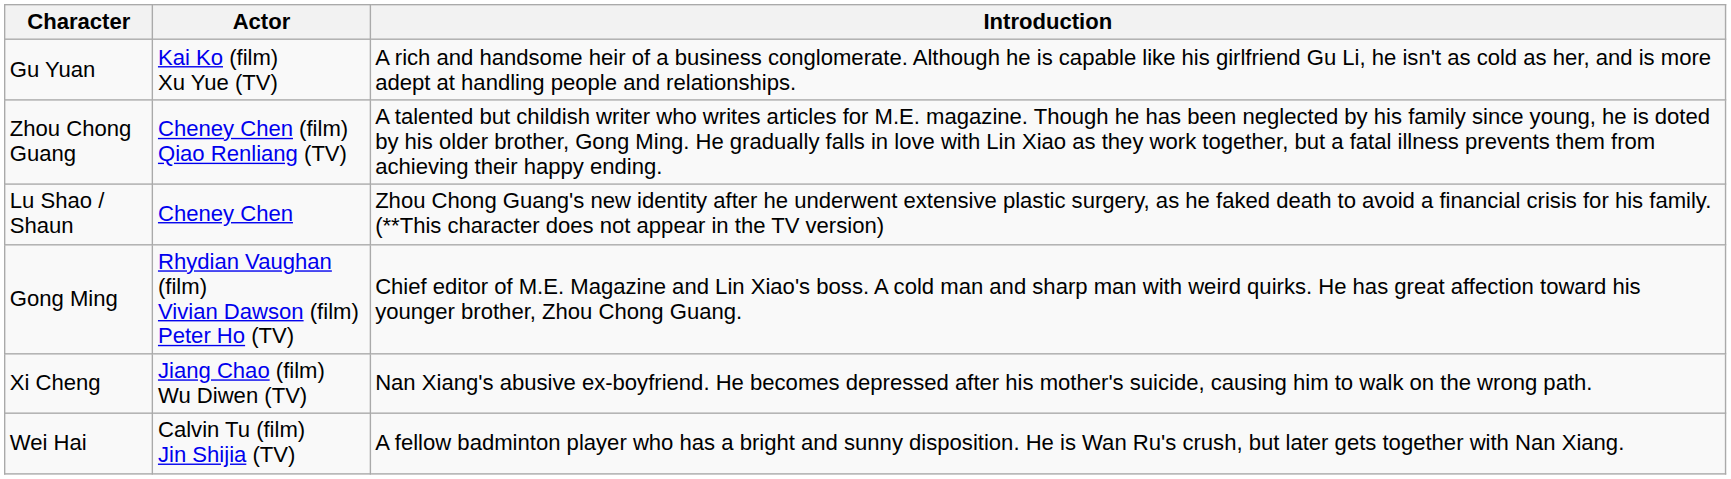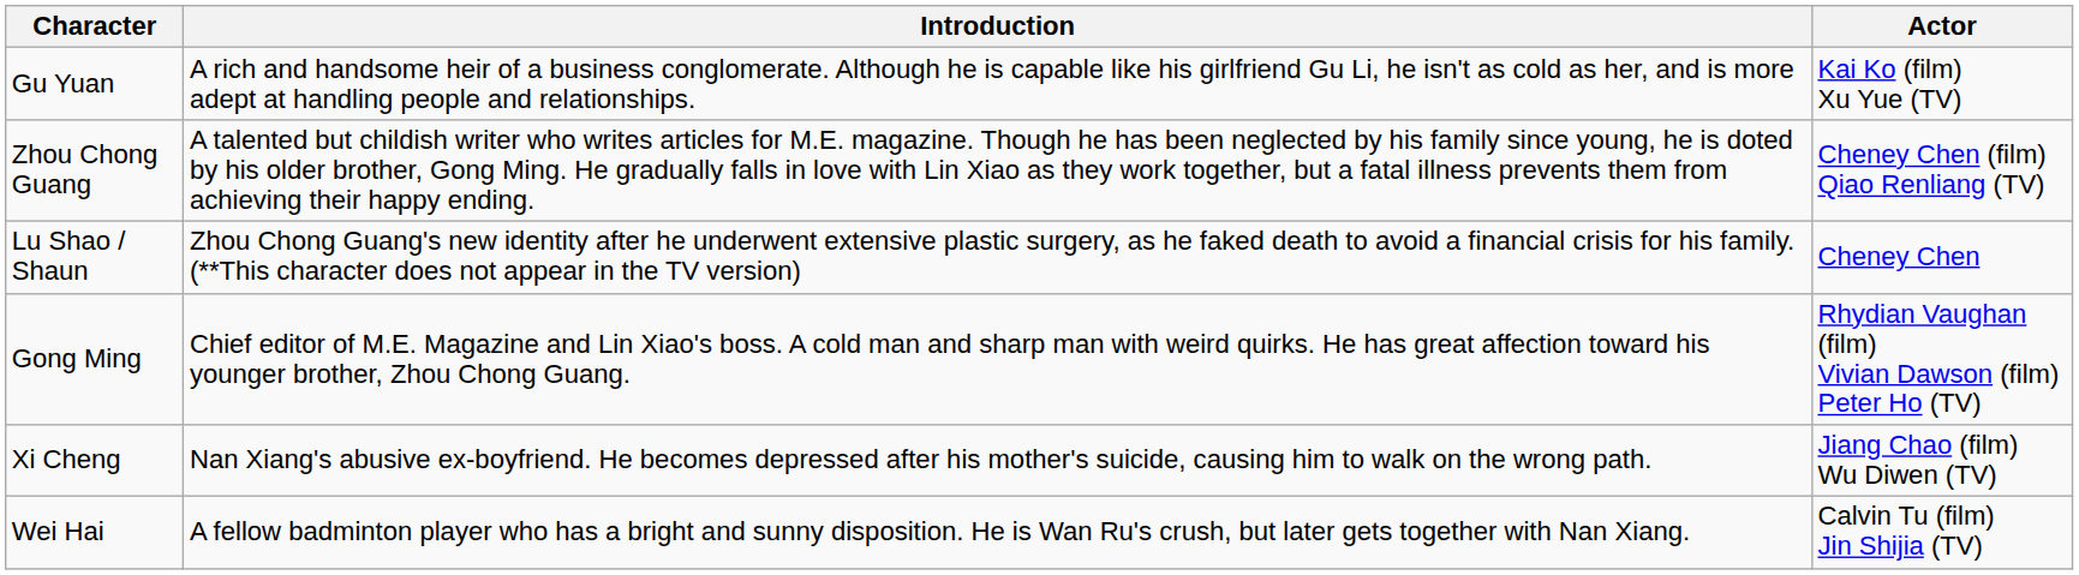 <table class="wikitable">
 <tr>
 <th width=100>Character</th>
+<th>Introduction</th>
 <th width=150>Actor</th>
-<th>Introduction</th>
 </tr>
 <tr>
 <td>Gu Yuan</td>
+<td>A rich and handsome heir of a business conglomerate. Although he is capable like his girlfriend Gu Li, he isn't as cold as her, and is more adept at handling people and relationships.</td>
 <td><a href='#'>Kai Ko</a> (film)<br>Xu Yue (TV)</td>
-<td>A rich and handsome heir of a business conglomerate. Although he is capable like his girlfriend Gu Li, he isn't as cold as her, and is more adept at handling people and relationships.</td>
 </tr>
 <tr>
 <td>Zhou Chong Guang</td>
+<td>A talented but childish writer who writes articles for M.E. magazine. Though he has been neglected by his family since young, he is doted by his older brother, Gong Ming. He gradually falls in love with Lin Xiao as they work together, but a fatal illness prevents them from achieving their happy ending.</td>
 <td><a href='#'>Cheney Chen</a> (film)<br><a href='#'>Qiao Renliang</a> (TV)</td>
-<td>A talented but childish writer who writes articles for M.E. magazine. Though he has been neglected by his family since young, he is doted by his older brother, Gong Ming. He gradually falls in love with Lin Xiao as they work together, but a fatal illness prevents them from achieving their happy ending.</td>
 </tr>
 <tr>
 <td>Lu Shao / Shaun</td>
+<td>Zhou Chong Guang's new identity after he underwent extensive plastic surgery, as he faked death to avoid a financial crisis for his family. (**This character does not appear in the TV version)</td>
 <td><a href='#'>Cheney Chen</a></td>
-<td>Zhou Chong Guang's new identity after he underwent extensive plastic surgery, as he faked death to avoid a financial crisis for his family. (**This character does not appear in the TV version)</td>
 </tr>
 <tr>
 <td>Gong Ming</td>
+<td>Chief editor of M.E. Magazine and Lin Xiao's boss. A cold man and sharp man with weird quirks. He has great affection toward his younger brother, Zhou Chong Guang.</td>
 <td><a href='#'>Rhydian Vaughan</a> (film)<br><a href='#'>Vivian Dawson</a> (film)<br><a href='#'>Peter Ho</a> (TV)</td>
-<td>Chief editor of M.E. Magazine and Lin Xiao's boss. A cold man and sharp man with weird quirks. He has great affection toward his younger brother, Zhou Chong Guang.</td>
 </tr>
 <tr>
 <td>Xi Cheng</td>
+<td>Nan Xiang's abusive ex-boyfriend. He becomes depressed after his mother's suicide, causing him to walk on the wrong path.</td>
 <td><a href='#'>Jiang Chao</a> (film)<br>Wu Diwen (TV)</td>
-<td>Nan Xiang's abusive ex-boyfriend. He becomes depressed after his mother's suicide, causing him to walk on the wrong path.</td>
 </tr>
 <tr>
 <td>Wei Hai</td>
+<td>A fellow badminton player who has a bright and sunny disposition. He is Wan Ru's crush, but later gets together with Nan Xiang.</td>
 <td>Calvin Tu (film)<br><a href='#'>Jin Shijia</a> (TV)</td>
-<td>A fellow badminton player who has a bright and sunny disposition. He is Wan Ru's crush, but later gets together with Nan Xiang.</td>
 </tr>
 </table>
